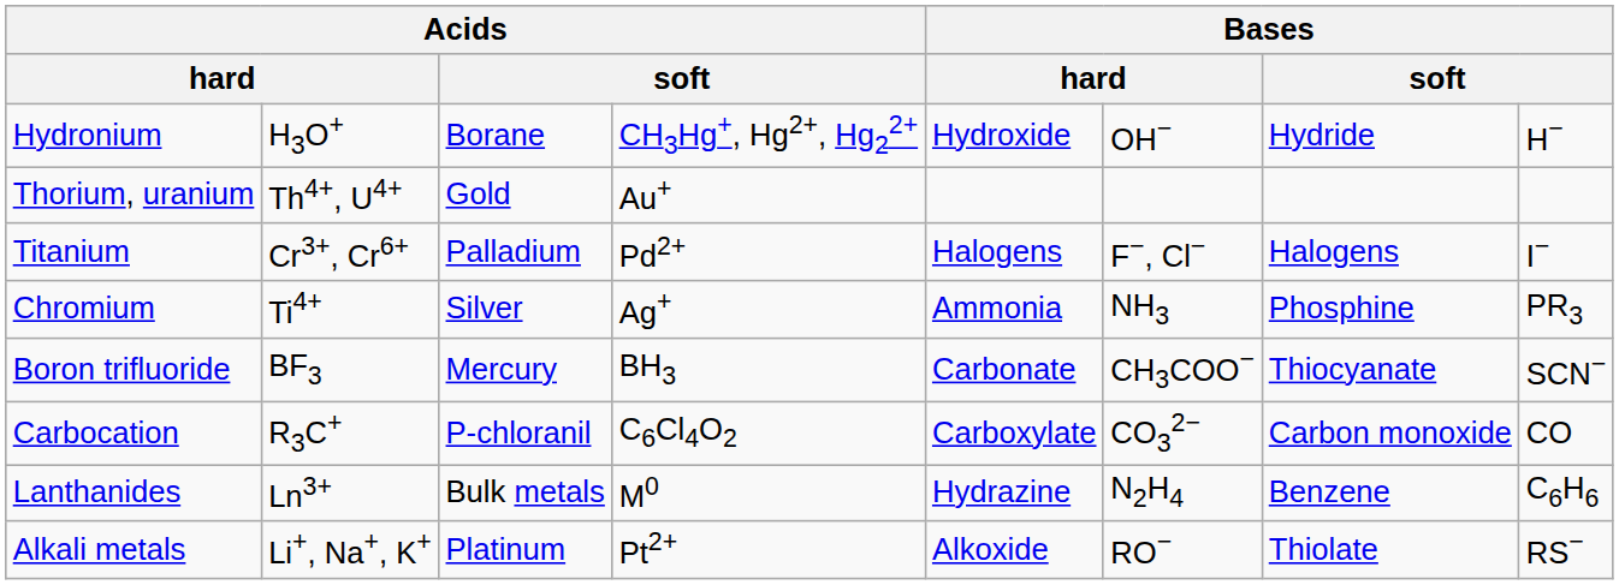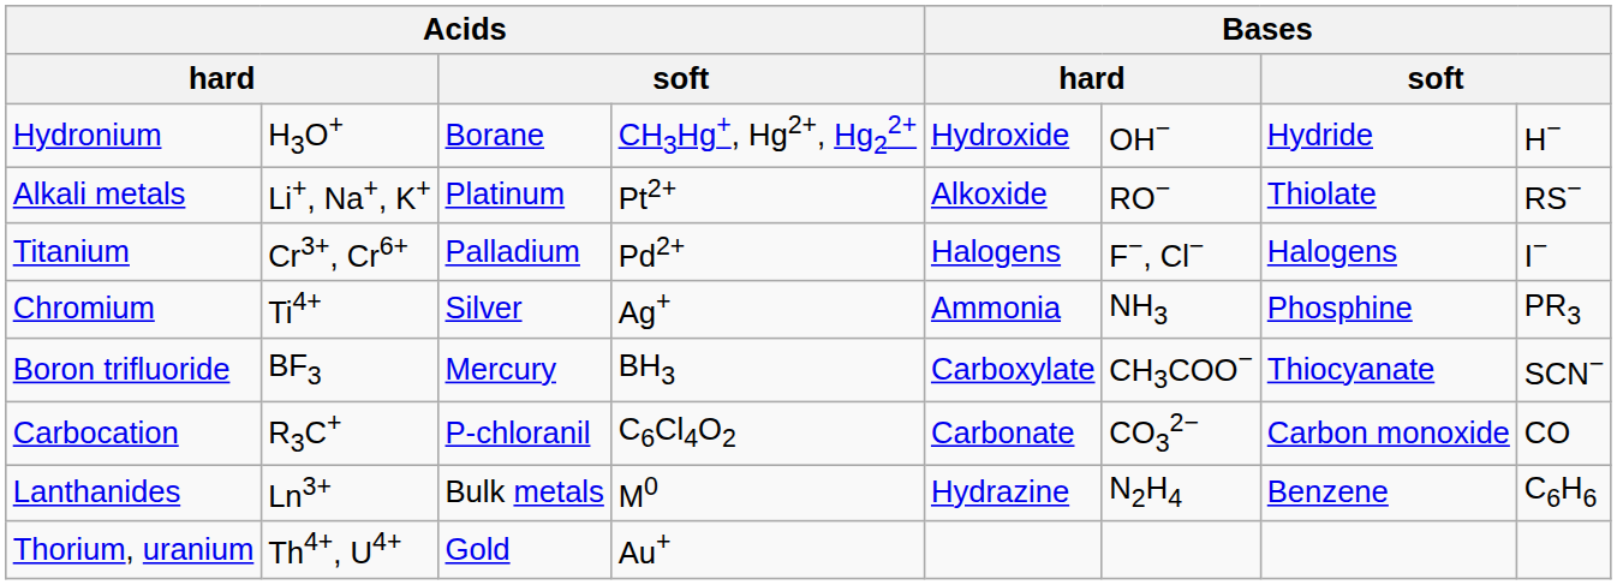 <table align="center"  class="wikitable">
 <tr>
 <th colspan=4 align="center">Acids</th>
 <th colspan=4 align="center">Bases</th>
 </tr>
 <tr>
 <th colspan=2 align="center">hard</th>
 <th colspan=2 align="center">soft</th>
 <th colspan=2 align="center">hard</th>
 <th colspan=2 align="center">soft</th>
 </tr>
 <tr>
 <td><a href='#'>Hydronium</a></td>
 <td>H<sub>3</sub>O<sup>+</sup></td>
 <td><a href='#'>Borane</a></td>
 <td><a href='#'>CH<sub>3</sub>Hg<sup>+</sup></a>, Hg<sup>2+</sup>, <a href='#'>Hg<sub>2</sub><sup>2+</sup></a></td>
 <td><a href='#'>Hydroxide</a></td>
 <td>OH<sup>−</sup></td>
 <td><a href='#'>Hydride</a></td>
 <td>H<sup>−</sup></td>
 </tr>
 <tr>
-<td><a href='#'>Thorium</a>, <a href='#'>uranium</a></td>
-<td>Th<sup>4+</sup>, U<sup>4+</sup></td>
-<td><a href='#'>Gold</a></td>
-<td>Au<sup>+</sup></td>
-<td></td>
-<td></td>
-<td></td>
-<td></td>
+<td><a href='#'>Alkali metals</a></td>
+<td>Li<sup>+</sup>, Na<sup>+</sup>, K<sup>+</sup></td>
+<td><a href='#'>Platinum</a></td>
+<td>Pt<sup>2+</sup></td>
+<td><a href='#'>Alkoxide</a></td>
+<td>RO<sup>−</sup></td>
+<td><a href='#'>Thiolate</a></td>
+<td>RS<sup>−</sup></td>
 </tr>
 <tr>
 <td><a href='#'>Titanium</a></td>
 <td>Cr<sup>3+</sup>, Cr<sup>6+</sup></td>
 <td><a href='#'>Palladium</a></td>
 <td>Pd<sup>2+</sup></td>
 <td><a href='#'>Halogens</a></td>
 <td>F<sup>−</sup>, Cl<sup>−</sup></td>
 <td><a href='#'>Halogens</a></td>
 <td>I<sup>−</sup></td>
 </tr>
 <tr>
 <td><a href='#'>Chromium</a></td>
 <td>Ti<sup>4+</sup></td>
 <td><a href='#'>Silver</a></td>
 <td>Ag<sup>+</sup></td>
 <td><a href='#'>Ammonia</a></td>
 <td>NH<sub>3</sub></td>
 <td><a href='#'>Phosphine</a></td>
 <td>PR<sub>3</sub></td>
 </tr>
 <tr>
 <td><a href='#'>Boron trifluoride</a></td>
 <td>BF<sub>3</sub></td>
 <td><a href='#'>Mercury</a></td>
 <td>BH<sub>3</sub></td>
-<td><a href='#'>Carbonate</a></td>
+<td><a href='#'>Carboxylate</a></td>
 <td>CH<sub>3</sub>COO<sup>−</sup></td>
 <td><a href='#'>Thiocyanate</a></td>
 <td>SCN<sup>−</sup></td>
 </tr>
 <tr>
 <td><a href='#'>Carbocation</a></td>
 <td>R<sub>3</sub>C<sup>+</sup></td>
 <td><a href='#'>P-chloranil</a></td>
 <td>C<sub>6</sub>Cl<sub>4</sub>O<sub>2</sub></td>
-<td><a href='#'>Carboxylate</a></td>
+<td><a href='#'>Carbonate</a></td>
 <td>CO<sub>3</sub><sup>2−</sup></td>
 <td><a href='#'>Carbon monoxide</a></td>
 <td>CO</td>
 </tr>
 <tr>
 <td><a href='#'>Lanthanides</a></td>
 <td>Ln<sup>3+</sup></td>
 <td>Bulk <a href='#'>metals</a></td>
 <td>M<sup>0</sup></td>
 <td><a href='#'>Hydrazine</a></td>
 <td>N<sub>2</sub>H<sub>4</sub></td>
 <td><a href='#'>Benzene</a></td>
 <td>C<sub>6</sub>H<sub>6</sub></td>
 </tr>
 <tr>
-<td><a href='#'>Alkali metals</a></td>
-<td>Li<sup>+</sup>, Na<sup>+</sup>, K<sup>+</sup></td>
-<td><a href='#'>Platinum</a></td>
-<td>Pt<sup>2+</sup></td>
-<td><a href='#'>Alkoxide</a></td>
-<td>RO<sup>−</sup></td>
-<td><a href='#'>Thiolate</a></td>
-<td>RS<sup>−</sup></td>
+<td><a href='#'>Thorium</a>, <a href='#'>uranium</a></td>
+<td>Th<sup>4+</sup>, U<sup>4+</sup></td>
+<td><a href='#'>Gold</a></td>
+<td>Au<sup>+</sup></td>
+<td></td>
+<td></td>
+<td></td>
+<td></td>
 </tr>
 </table>
